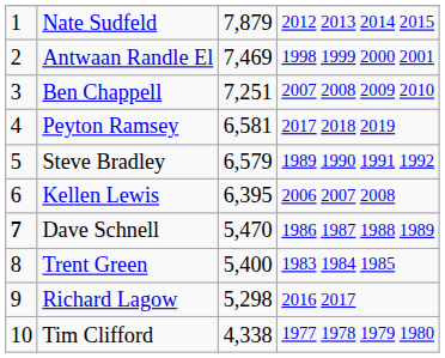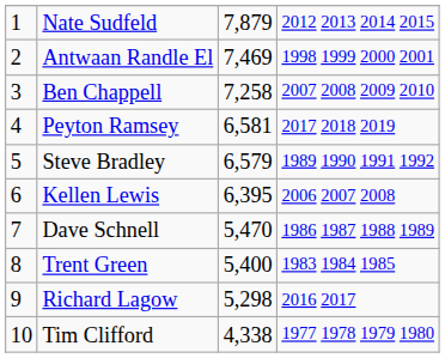 <table class="wikitable">
 <tr>
 </tr>
 <tr>
 <td>1</td>
 <td><a href='#'>Nate Sudfeld</a></td>
 <td>7,879</td>
 <td style="font-size:80%;"><a href='#'>2012</a> <a href='#'>2013</a> <a href='#'>2014</a> <a href='#'>2015</a></td>
 </tr>
 <tr>
 <td>2</td>
 <td><a href='#'>Antwaan Randle El</a></td>
 <td>7,469</td>
 <td style="font-size:80%;"><a href='#'>1998</a> <a href='#'>1999</a> <a href='#'>2000</a> <a href='#'>2001</a></td>
 </tr>
 <tr>
 <td>3</td>
 <td><a href='#'>Ben Chappell</a></td>
-<td>7,251</td>
+<td>7,258</td>
 <td style="font-size:80%;"><a href='#'>2007</a> <a href='#'>2008</a> <a href='#'>2009</a> <a href='#'>2010</a></td>
 </tr>
 <tr>
 <td>4</td>
 <td><a href='#'>Peyton Ramsey</a></td>
 <td>6,581</td>
 <td style="font-size:80%;"><a href='#'>2017</a> <a href='#'>2018</a> <a href='#'>2019</a></td>
 </tr>
 <tr>
 <td>5</td>
 <td>Steve Bradley</td>
 <td>6,579</td>
 <td style="font-size:80%;"><a href='#'>1989</a> <a href='#'>1990</a> <a href='#'>1991</a> <a href='#'>1992</a></td>
 </tr>
 <tr>
 <td>6</td>
 <td><a href='#'>Kellen Lewis</a></td>
 <td>6,395</td>
 <td style="font-size:80%;"><a href='#'>2006</a> <a href='#'>2007</a> <a href='#'>2008</a></td>
 </tr>
 <tr>
-<td><strong>7</strong></td>
+<td>7</td>
 <td>Dave Schnell</td>
 <td>5,470</td>
 <td style="font-size:80%;"><a href='#'>1986</a> <a href='#'>1987</a> <a href='#'>1988</a> <a href='#'>1989</a></td>
 </tr>
 <tr>
 <td>8</td>
 <td><a href='#'>Trent Green</a></td>
 <td>5,400</td>
 <td style="font-size:80%;"><a href='#'>1983</a> <a href='#'>1984</a> <a href='#'>1985</a></td>
 </tr>
 <tr>
 <td>9</td>
 <td><a href='#'>Richard Lagow</a></td>
 <td>5,298</td>
 <td style="font-size:80%;"><a href='#'>2016</a> <a href='#'>2017</a></td>
 </tr>
 <tr>
 <td>10</td>
 <td>Tim Clifford</td>
 <td>4,338</td>
 <td style="font-size:80%;"><a href='#'>1977</a> <a href='#'>1978</a> <a href='#'>1979</a> <a href='#'>1980</a></td>
 </tr>
 </table>
